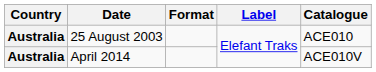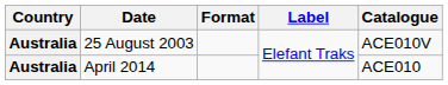 <table class="wikitable plainrowheaders">
 <tr>
 <th scope="col">Country</th>
 <th scope="col">Date</th>
 <th scope="col">Format</th>
 <th scope="col"><a href='#'>Label</a></th>
 <th scope="col">Catalogue</th>
 </tr>
 <tr>
 <th scope="row">Australia</th>
 <td>25 August 2003</td>
 <td></td>
 <td rowspan="2"><a href='#'>Elefant Traks</a></td>
-<td>ACE010</td>
+<td>ACE010V</td>
 </tr>
 <tr>
 <th scope="row">Australia</th>
 <td>April 2014</td>
 <td></td>
-<td>ACE010V</td>
+<td>ACE010</td>
 </tr>
 </table>
